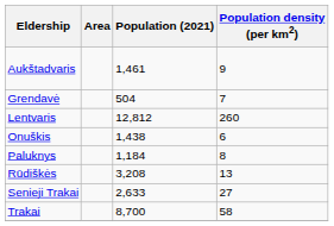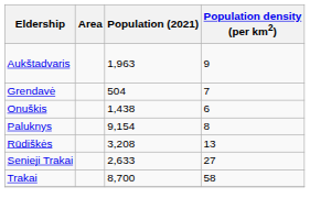 <table class="sortable wikitable" style="text-align: left; margin: 0 0 0 0;">
 <tr>
 <th height="50px" scope="col">Eldership</th>
 <th scope="col">Area</th>
 <th scope="col"><strong>Population (2021)</strong></th>
 <th><a href='#'>Population density</a><br>(per km<sup>2</sup>)</th>
 </tr>
 <tr>
 <td height="50px" scope="row"><a href='#'>Aukštadvaris</a></td>
 <td></td>
-<td>1,461</td>
+<td>1,963</td>
 <td>9</td>
 </tr>
 <tr>
 <td><a href='#'>Grendavė</a></td>
 <td></td>
 <td>504</td>
 <td>7</td>
-</tr>
-<tr>
-<td><a href='#'>Lentvaris</a></td>
-<td></td>
-<td>12,812</td>
-<td>260</td>
 </tr>
 <tr>
 <td><a href='#'>Onuškis</a></td>
 <td></td>
 <td>1,438</td>
 <td>6</td>
 </tr>
 <tr>
 <td><a href='#'>Paluknys</a></td>
 <td></td>
-<td>1,184</td>
+<td>9,154</td>
 <td>8</td>
 </tr>
 <tr>
 <td><a href='#'>Rūdiškės</a></td>
 <td></td>
 <td>3,208</td>
 <td>13</td>
 </tr>
 <tr>
 <td><a href='#'>Senieji Trakai</a></td>
 <td></td>
 <td>2,633</td>
 <td>27</td>
 </tr>
 <tr>
 <td><a href='#'>Trakai</a></td>
 <td></td>
 <td>8,700</td>
 <td>58</td>
 </tr>
 <tr>
 </tr>
 </table>
